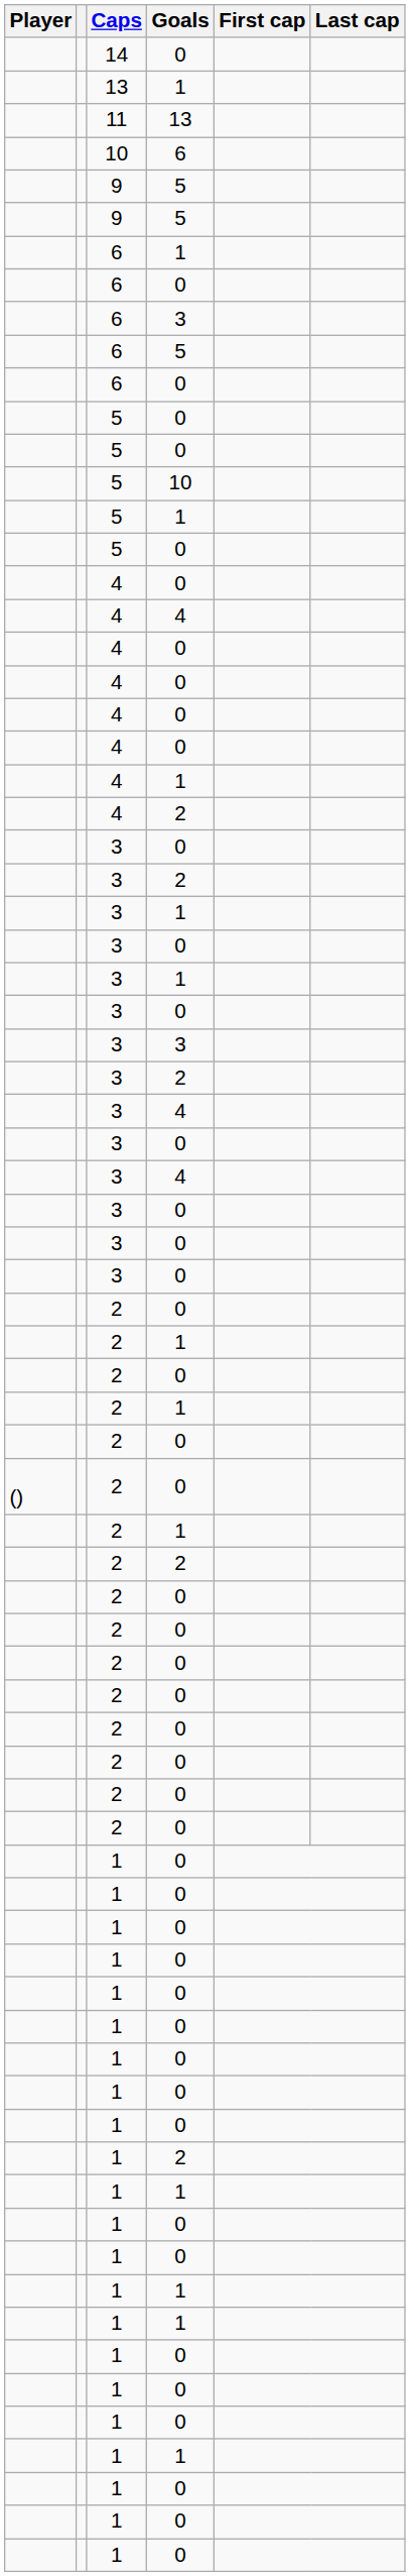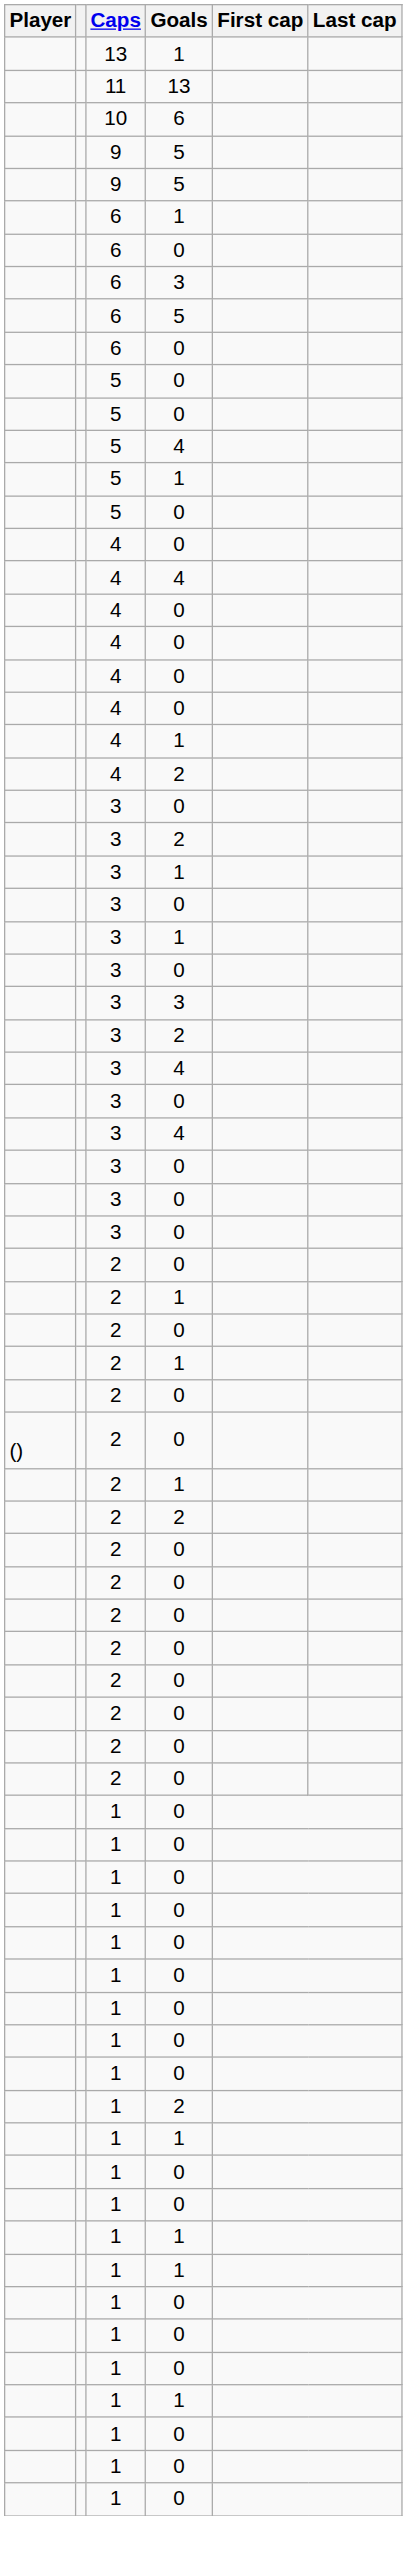 <table class="wikitable plainrowheaders sortable" style="text-align: center">
 <tr>
 <th scope=col>Player</th>
 <th scope=col class=unsortable></th>
 <th scope=col><a href='#'>Caps</a></th>
 <th scope=col>Goals</th>
 <th scope=col>First cap</th>
 <th scope=col>Last cap</th>
-</tr>
-<tr>
-<td align=left></td>
-<td></td>
-<td>14</td>
-<td>0</td>
-<td></td>
-<td></td>
 </tr>
 <tr>
 <td align=left></td>
 <td></td>
 <td>13</td>
 <td>1</td>
 <td></td>
 <td></td>
 </tr>
 <tr>
 <td align=left></td>
 <td></td>
 <td>11</td>
 <td>13</td>
 <td></td>
 <td></td>
 </tr>
 <tr>
 <td align=left></td>
 <td></td>
 <td>10</td>
 <td>6</td>
 <td></td>
 <td></td>
 </tr>
 <tr>
 <td align=left></td>
 <td></td>
 <td>9</td>
 <td>5</td>
 <td></td>
 <td></td>
 </tr>
 <tr>
 <td align=left></td>
 <td></td>
 <td>9</td>
 <td>5</td>
 <td></td>
 <td></td>
 </tr>
 <tr>
 <td align=left></td>
 <td></td>
 <td>6</td>
 <td>1</td>
 <td></td>
 <td></td>
 </tr>
 <tr>
 <td align=left></td>
 <td></td>
 <td>6</td>
 <td>0</td>
 <td></td>
 <td></td>
 </tr>
 <tr>
 <td align=left></td>
 <td></td>
 <td>6</td>
 <td>3</td>
 <td></td>
 <td></td>
 </tr>
 <tr>
 <td align=left></td>
 <td></td>
 <td>6</td>
 <td>5</td>
 <td></td>
 <td></td>
 </tr>
 <tr>
 <td align=left></td>
 <td></td>
 <td>6</td>
 <td>0</td>
 <td></td>
 <td></td>
 </tr>
 <tr>
 <td align=left></td>
 <td></td>
 <td>5</td>
 <td>0</td>
 <td></td>
 <td></td>
 </tr>
 <tr>
 <td align=left></td>
 <td></td>
 <td>5</td>
 <td>0</td>
 <td></td>
 <td></td>
 </tr>
 <tr>
 <td align=left></td>
 <td></td>
 <td>5</td>
-<td>10</td>
+<td>4</td>
 <td></td>
 <td></td>
 </tr>
 <tr>
 <td align=left></td>
 <td></td>
 <td>5</td>
 <td>1</td>
 <td></td>
 <td></td>
 </tr>
 <tr>
 <td align=left></td>
 <td></td>
 <td>5</td>
 <td>0</td>
 <td></td>
 <td></td>
 </tr>
 <tr>
 <td align=left></td>
 <td></td>
 <td>4</td>
 <td>0</td>
 <td></td>
 <td></td>
 </tr>
 <tr>
 <td align=left></td>
 <td></td>
 <td>4</td>
 <td>4</td>
 <td></td>
 <td></td>
 </tr>
 <tr>
 <td align=left></td>
 <td></td>
 <td>4</td>
 <td>0</td>
 <td></td>
 <td></td>
 </tr>
 <tr>
 <td align=left></td>
 <td></td>
 <td>4</td>
 <td>0</td>
 <td></td>
 <td></td>
 </tr>
 <tr>
 <td align=left></td>
 <td></td>
 <td>4</td>
 <td>0</td>
 <td></td>
 <td></td>
 </tr>
 <tr>
 <td align=left></td>
 <td></td>
 <td>4</td>
 <td>0</td>
 <td></td>
 <td></td>
 </tr>
 <tr>
 <td align=left></td>
 <td></td>
 <td>4</td>
 <td>1</td>
 <td></td>
 <td></td>
 </tr>
 <tr>
 <td align=left></td>
 <td></td>
 <td>4</td>
 <td>2</td>
 <td></td>
 <td></td>
 </tr>
 <tr>
 <td align=left></td>
 <td></td>
 <td>3</td>
 <td>0</td>
 <td></td>
 <td></td>
 </tr>
 <tr>
 <td align=left></td>
 <td></td>
 <td>3</td>
 <td>2</td>
 <td></td>
 <td></td>
 </tr>
 <tr>
 <td align=left></td>
 <td></td>
 <td>3</td>
 <td>1</td>
 <td></td>
 <td></td>
 </tr>
 <tr>
 <td align=left></td>
 <td></td>
 <td>3</td>
 <td>0</td>
 <td></td>
 <td></td>
 </tr>
 <tr>
 <td align=left></td>
 <td></td>
 <td>3</td>
 <td>1</td>
 <td></td>
 <td></td>
 </tr>
 <tr>
 <td align=left></td>
 <td></td>
 <td>3</td>
 <td>0</td>
 <td></td>
 <td></td>
 </tr>
 <tr>
 <td align=left></td>
 <td></td>
 <td>3</td>
 <td>3</td>
 <td></td>
 <td></td>
 </tr>
 <tr>
 <td align=left></td>
 <td></td>
 <td>3</td>
 <td>2</td>
 <td></td>
 <td></td>
 </tr>
 <tr>
 <td align=left></td>
 <td></td>
 <td>3</td>
 <td>4</td>
 <td></td>
 <td></td>
 </tr>
 <tr>
 <td align=left></td>
 <td></td>
 <td>3</td>
 <td>0</td>
 <td></td>
 <td></td>
 </tr>
 <tr>
 <td align=left></td>
 <td></td>
 <td>3</td>
 <td>4</td>
 <td></td>
 <td></td>
 </tr>
 <tr>
 <td align=left></td>
 <td></td>
 <td>3</td>
 <td>0</td>
 <td></td>
 <td></td>
 </tr>
 <tr>
 <td align=left></td>
 <td></td>
 <td>3</td>
 <td>0</td>
 <td></td>
 <td></td>
 </tr>
 <tr>
 <td align=left></td>
 <td></td>
 <td>3</td>
 <td>0</td>
 <td></td>
 <td></td>
 </tr>
 <tr>
 <td align=left></td>
 <td></td>
 <td>2</td>
 <td>0</td>
 <td></td>
 <td></td>
 </tr>
 <tr>
 <td align=left></td>
 <td></td>
 <td>2</td>
 <td>1</td>
 <td></td>
 <td></td>
 </tr>
 <tr>
 <td align=left></td>
 <td></td>
 <td>2</td>
 <td>0</td>
 <td></td>
 <td></td>
 </tr>
 <tr>
 <td align=left></td>
 <td></td>
 <td>2</td>
 <td>1</td>
 <td></td>
 <td></td>
 </tr>
 <tr>
 <td align=left></td>
 <td></td>
 <td>2</td>
 <td>0</td>
 <td></td>
 <td></td>
 </tr>
 <tr>
 <td align=left><br>()</td>
 <td></td>
 <td>2</td>
 <td>0</td>
 <td></td>
 <td></td>
 </tr>
 <tr>
 <td align=left></td>
 <td></td>
 <td>2</td>
 <td>1</td>
 <td></td>
 <td></td>
 </tr>
 <tr>
 <td align=left></td>
 <td></td>
 <td>2</td>
 <td>2</td>
 <td></td>
 <td></td>
 </tr>
 <tr>
 <td align=left></td>
 <td></td>
 <td>2</td>
 <td>0</td>
 <td></td>
 <td></td>
 </tr>
 <tr>
 <td align=left></td>
 <td></td>
 <td>2</td>
 <td>0</td>
 <td></td>
 <td></td>
 </tr>
 <tr>
 <td align=left></td>
 <td></td>
 <td>2</td>
 <td>0</td>
 <td></td>
 <td></td>
 </tr>
 <tr>
 <td align=left></td>
 <td></td>
 <td>2</td>
 <td>0</td>
 <td></td>
 <td></td>
 </tr>
 <tr>
 <td align=left></td>
 <td></td>
 <td>2</td>
 <td>0</td>
 <td></td>
 <td></td>
 </tr>
 <tr>
 <td align=left></td>
 <td></td>
 <td>2</td>
 <td>0</td>
 <td></td>
 <td></td>
 </tr>
 <tr>
 <td align=left></td>
 <td></td>
 <td>2</td>
 <td>0</td>
 <td></td>
 <td></td>
 </tr>
 <tr>
 <td align=left></td>
 <td></td>
 <td>2</td>
 <td>0</td>
 <td></td>
 <td></td>
 </tr>
 <tr>
 <td align=left></td>
 <td></td>
 <td>1</td>
 <td>0</td>
 <td colspan=2></td>
 </tr>
 <tr>
 <td align=left></td>
 <td></td>
 <td>1</td>
 <td>0</td>
 <td colspan=2></td>
 </tr>
 <tr>
 <td align=left></td>
 <td></td>
 <td>1</td>
 <td>0</td>
 <td colspan=2></td>
 </tr>
 <tr>
 <td align=left></td>
 <td></td>
 <td>1</td>
 <td>0</td>
 <td colspan=2></td>
 </tr>
 <tr>
 <td align=left></td>
 <td></td>
 <td>1</td>
 <td>0</td>
 <td colspan=2></td>
 </tr>
 <tr>
 <td align=left></td>
 <td></td>
 <td>1</td>
 <td>0</td>
 <td colspan=2></td>
 </tr>
 <tr>
 <td align=left></td>
 <td></td>
 <td>1</td>
 <td>0</td>
 <td colspan=2></td>
 </tr>
 <tr>
 <td align=left></td>
 <td></td>
 <td>1</td>
 <td>0</td>
 <td colspan=2></td>
 </tr>
 <tr>
 <td align=left></td>
 <td></td>
 <td>1</td>
 <td>0</td>
 <td colspan=2></td>
 </tr>
 <tr>
 <td align=left></td>
 <td></td>
 <td>1</td>
 <td>2</td>
 <td colspan=2></td>
 </tr>
 <tr>
 <td align=left></td>
 <td></td>
 <td>1</td>
 <td>1</td>
 <td colspan=2></td>
 </tr>
 <tr>
 <td align=left></td>
 <td></td>
 <td>1</td>
 <td>0</td>
 <td colspan=2></td>
 </tr>
 <tr>
 <td align=left></td>
 <td></td>
 <td>1</td>
 <td>0</td>
 <td colspan=2></td>
 </tr>
 <tr>
 <td align=left></td>
 <td></td>
 <td>1</td>
 <td>1</td>
 <td colspan=2></td>
 </tr>
 <tr>
 <td align=left></td>
 <td></td>
 <td>1</td>
 <td>1</td>
 <td colspan=2></td>
 </tr>
 <tr>
 <td align=left></td>
 <td></td>
 <td>1</td>
 <td>0</td>
 <td colspan=2></td>
 </tr>
 <tr>
 <td align=left></td>
 <td></td>
 <td>1</td>
 <td>0</td>
 <td colspan=2></td>
 </tr>
 <tr>
 <td align=left></td>
 <td></td>
 <td>1</td>
 <td>0</td>
 <td colspan=2></td>
 </tr>
 <tr>
 <td align=left></td>
 <td></td>
 <td>1</td>
 <td>1</td>
 <td colspan=2></td>
 </tr>
 <tr>
 <td align=left></td>
 <td></td>
 <td>1</td>
 <td>0</td>
 <td colspan=2></td>
 </tr>
 <tr>
 <td align=left></td>
 <td></td>
 <td>1</td>
 <td>0</td>
 <td colspan=2></td>
 </tr>
 <tr>
 <td align=left></td>
 <td></td>
 <td>1</td>
 <td>0</td>
 <td colspan=2></td>
 </tr>
 <tr>
 </tr>
 </table>
